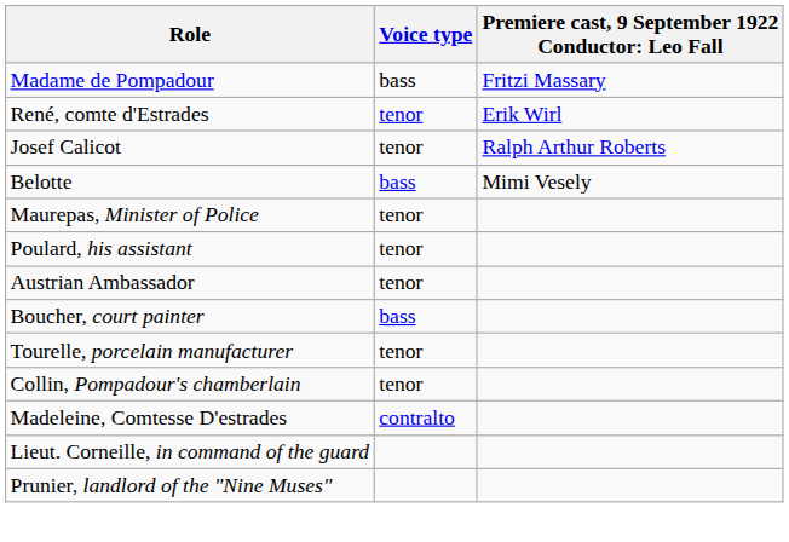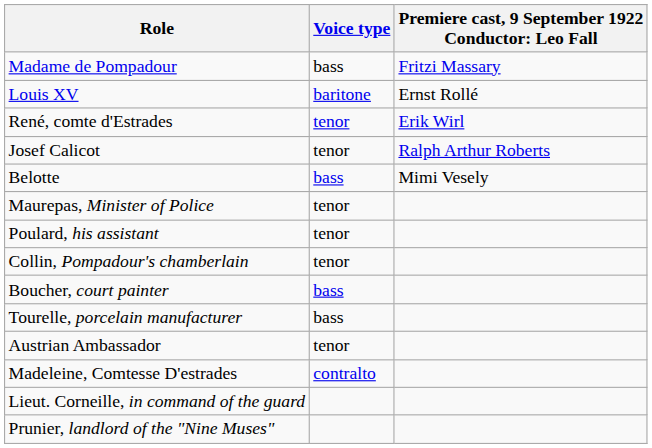 <table class="wikitable">
 <tr>
 <th>Role</th>
 <th><a href='#'>Voice type</a></th>
 <th>Premiere cast, 9 September 1922<br>Conductor: Leo Fall</th>
 </tr>
 <tr>
 <td><a href='#'>Madame de Pompadour</a></td>
 <td>bass</td>
 <td><a href='#'>Fritzi Massary</a></td>
+</tr>
+<tr>
+<td><a href='#'>Louis XV</a></td>
+<td><a href='#'>baritone</a></td>
+<td>Ernst Rollé</td>
 </tr>
 <tr>
 <td>René, comte d'Estrades</td>
 <td><a href='#'>tenor</a></td>
 <td><a href='#'>Erik Wirl</a></td>
 </tr>
 <tr>
 <td>Josef Calicot</td>
 <td>tenor</td>
 <td><a href='#'>Ralph Arthur Roberts</a></td>
 </tr>
 <tr>
 <td>Belotte</td>
 <td><a href='#'>bass</a></td>
 <td>Mimi Vesely</td>
 </tr>
 <tr>
 <td>Maurepas, <em>Minister of Police</em></td>
 <td>tenor</td>
 <td></td>
 </tr>
 <tr>
 <td>Poulard, <em>his assistant</em></td>
 <td>tenor</td>
 <td></td>
 </tr>
 <tr>
-<td>Austrian Ambassador</td>
+<td>Collin, <em>Pompadour's chamberlain</em></td>
 <td>tenor</td>
 <td></td>
 </tr>
 <tr>
 <td>Boucher, <em>court painter</em></td>
 <td><a href='#'>bass</a></td>
 <td></td>
 </tr>
 <tr>
 <td>Tourelle, <em>porcelain manufacturer</em></td>
-<td>tenor</td>
+<td>bass</td>
 <td></td>
 </tr>
 <tr>
-<td>Collin, <em>Pompadour's chamberlain</em></td>
+<td>Austrian Ambassador</td>
 <td>tenor</td>
 <td></td>
 </tr>
 <tr>
 <td>Madeleine, Comtesse D'estrades</td>
 <td><a href='#'>contralto</a></td>
 <td></td>
 </tr>
 <tr>
 <td>Lieut. Corneille, <em>in command of the guard</em></td>
 <td></td>
 <td></td>
 </tr>
 <tr>
 <td>Prunier, <em>landlord of the "Nine Muses"</em></td>
 <td></td>
 <td></td>
 </tr>
 </table>
